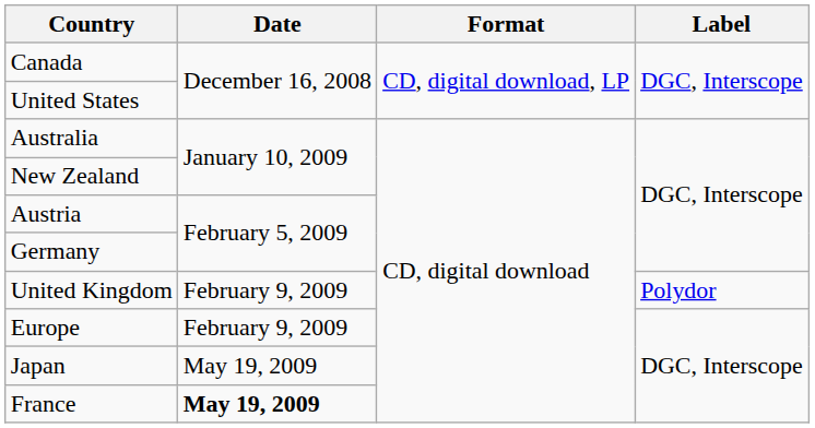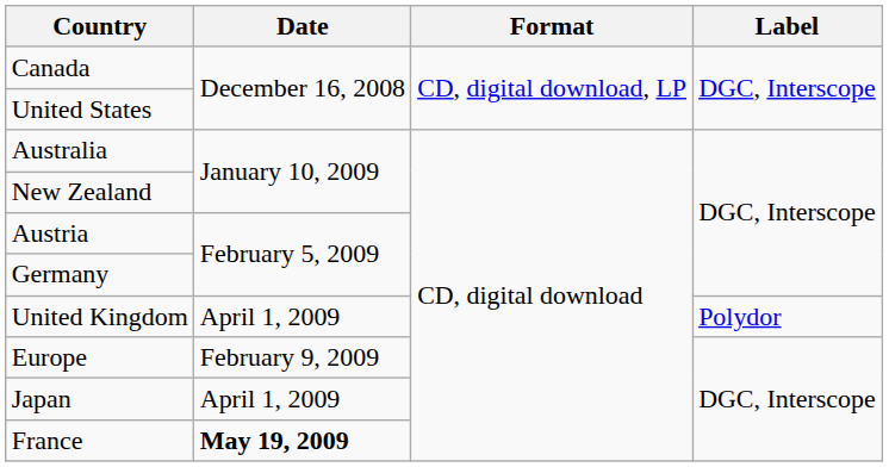 <table class="wikitable">
 <tr>
 <th>Country</th>
 <th>Date</th>
 <th>Format</th>
 <th>Label</th>
 </tr>
 <tr>
 <td>Canada</td>
 <td rowspan="2">December 16, 2008</td>
 <td rowspan="2"><a href='#'>CD</a>, <a href='#'>digital download</a>, <a href='#'>LP</a></td>
 <td rowspan="2"><a href='#'>DGC</a>, <a href='#'>Interscope</a></td>
 </tr>
 <tr>
 <td>United States</td>
 </tr>
 <tr>
 <td>Australia</td>
 <td rowspan="2">January 10, 2009</td>
 <td rowspan="13">CD, digital download</td>
 <td rowspan="4">DGC, Interscope</td>
 </tr>
 <tr>
 <td>New Zealand</td>
 </tr>
 <tr>
 <td>Austria</td>
 <td rowspan="2">February 5, 2009</td>
 </tr>
 <tr>
 <td>Germany</td>
 </tr>
 <tr>
 <td>United Kingdom</td>
-<td>February 9, 2009</td>
+<td>April 1, 2009</td>
 <td><a href='#'>Polydor</a></td>
 </tr>
 <tr>
 <td>Europe</td>
 <td>February 9, 2009</td>
 <td rowspan="3">DGC, Interscope</td>
 </tr>
 <tr>
 <td>Japan</td>
-<td>May 19, 2009</td>
+<td>April 1, 2009</td>
 </tr>
 <tr>
 <td>France</td>
 <td><strong>May 19, 2009</strong></td>
 </tr>
 </table>
